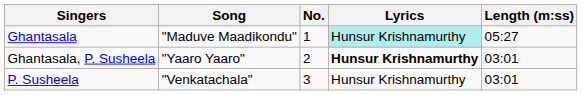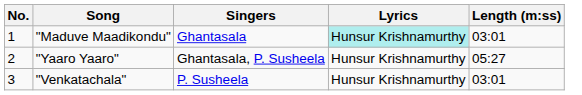 <table class="wikitable" style="font-size:95%;">
 <tr>
+<th>No.</th>
+<th>Song</th>
 <th>Singers</th>
-<th>Song</th>
-<th>No.</th>
 <th>Lyrics</th>
 <th>Length (m:ss)</th>
 </tr>
 <tr>
+<td>1</td>
+<td>"Maduve Maadikondu"</td>
 <td><a href='#'>Ghantasala</a></td>
-<td>"Maduve Maadikondu"</td>
-<td>1</td>
 <td style="background: paleturquoise;">Hunsur Krishnamurthy</td>
+<td>03:01</td>
+</tr>
+<tr>
+<td>2</td>
+<td>"Yaaro Yaaro"</td>
+<td>Ghantasala, <a href='#'>P. Susheela</a></td>
+<td>Hunsur Krishnamurthy</td>
 <td>05:27</td>
 </tr>
 <tr>
-<td>Ghantasala, <a href='#'>P. Susheela</a></td>
-<td>"Yaaro Yaaro"</td>
-<td>2</td>
-<td><strong>Hunsur Krishnamurthy</strong></td>
-<td>03:01</td>
-</tr>
-<tr>
+<td>3</td>
+<td>"Venkatachala"</td>
 <td><a href='#'>P. Susheela</a></td>
-<td>"Venkatachala"</td>
-<td>3</td>
 <td>Hunsur Krishnamurthy</td>
 <td>03:01</td>
 </tr>
 </table>
